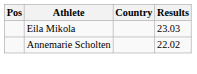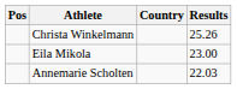 <table class="wikitable">
 <tr>
 <th>Pos</th>
 <th>Athlete</th>
 <th>Country</th>
 <th>Results</th>
 </tr>
 <tr>
 <td align="center"></td>
+<td>Christa Winkelmann</td>
+<td></td>
+<td>25.26</td>
+</tr>
+<tr>
+<td align="center"></td>
 <td>Eila Mikola</td>
 <td></td>
-<td>23.03</td>
+<td>23.00</td>
 </tr>
 <tr>
 <td align="center"></td>
 <td>Annemarie Scholten</td>
 <td></td>
-<td>22.02</td>
+<td>22.03</td>
 </tr>
 </table>
